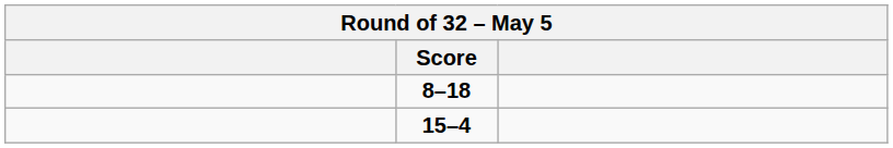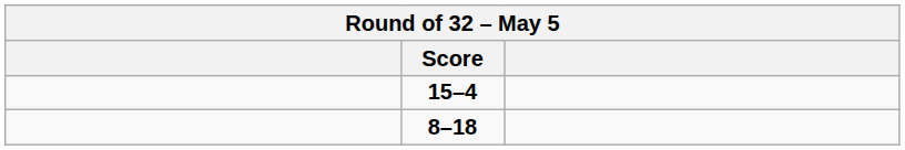 <table class="wikitable" style="text-align: center; font-size:90% ">
 <tr>
 <th colspan=3>Round of 32 – May 5</th>
 </tr>
 <tr>
 <th align="right" width="250"></th>
 <th width="60">Score</th>
 <th align="left" width="250"></th>
 </tr>
 <tr>
+<td align=left><strong></strong></td>
+<td align=center><strong>15–4</strong></td>
+<td align=left></td>
+</tr>
+<tr>
 <td align=left></td>
 <td align=center><strong>8–18</strong></td>
 <td align=left><strong></strong></td>
 </tr>
-<tr>
-<td align=left><strong></strong></td>
-<td align=center><strong>15–4</strong></td>
-<td align=left></td>
-</tr>
 </table>
